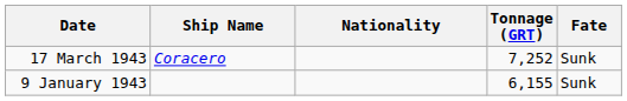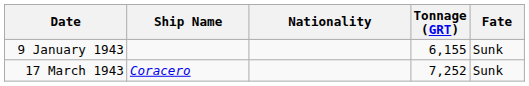 <table class="wikitable sortable">
 <tr>
 <th width="120px">Date</th>
 <th width="120px">Ship Name</th>
 <th width="160px">Nationality</th>
 <th width="25px">Tonnage<br>(<a href='#'>GRT</a>)</th>
 <th width="50px">Fate</th>
 </tr>
 <tr>
+<td align="right">9 January 1943</td>
+<td align="left"></td>
+<td align="left"></td>
+<td align="right">6,155</td>
+<td align="left">Sunk</td>
+</tr>
+<tr>
 <td align="right">17 March 1943</td>
 <td align="left"><a href='#'><em>Coracero</em></a></td>
 <td align="left"></td>
 <td align="right">7,252</td>
 <td align="left">Sunk</td>
 </tr>
-<tr>
-<td align="right">9 January 1943</td>
-<td align="left"></td>
-<td align="left"></td>
-<td align="right">6,155</td>
-<td align="left">Sunk</td>
-</tr>
 </table>
